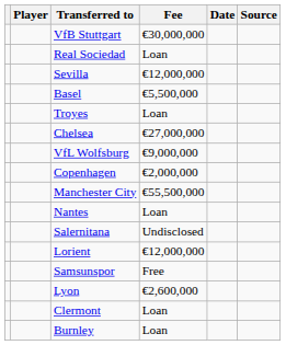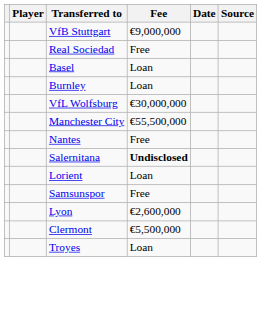 <table class="wikitable plainrowheaders sortable">
 <tr>
 <th></th>
 <th scope="col">Player</th>
 <th>Transferred to</th>
 <th style="width: 65px;">Fee</th>
 <th scope="col">Date</th>
 <th scope="col">Source</th>
 </tr>
 <tr>
 <td align="center"></td>
 <td></td>
 <td> <a href='#'>VfB Stuttgart</a></td>
-<td>€30,000,000</td>
+<td>€9,000,000</td>
 <td></td>
 <td></td>
 </tr>
 <tr>
 <td align="center"></td>
 <td></td>
 <td> <a href='#'>Real Sociedad</a></td>
+<td>Free</td>
+<td></td>
+<td></td>
+</tr>
+<tr>
+<td align="center"></td>
+<td></td>
+<td> <a href='#'>Basel</a></td>
 <td>Loan</td>
 <td></td>
 <td></td>
 </tr>
 <tr>
 <td align="center"></td>
 <td></td>
-<td> <a href='#'>Sevilla</a></td>
-<td>€12,000,000</td>
-<td></td>
-<td></td>
-</tr>
-<tr>
-<td align="center"></td>
-<td></td>
-<td> <a href='#'>Basel</a></td>
-<td>€5,500,000</td>
-<td></td>
-<td></td>
-</tr>
-<tr>
-<td align="center"></td>
-<td></td>
-<td> <a href='#'>Troyes</a></td>
+<td> <a href='#'>Burnley</a></td>
 <td>Loan</td>
-<td></td>
-<td></td>
-</tr>
-<tr>
-<td align="center"></td>
-<td></td>
-<td> <a href='#'>Chelsea</a></td>
-<td>€27,000,000</td>
 <td></td>
 <td></td>
 </tr>
 <tr>
 <td align=center></td>
 <td></td>
 <td> <a href='#'>VfL Wolfsburg</a></td>
-<td>€9,000,000</td>
-<td></td>
-<td></td>
-</tr>
-<tr>
-<td align="center"></td>
-<td></td>
-<td> <a href='#'>Copenhagen</a></td>
-<td>€2,000,000</td>
+<td>€30,000,000</td>
 <td></td>
 <td></td>
 </tr>
 <tr>
 <td align="center"></td>
 <td></td>
 <td> <a href='#'>Manchester City</a></td>
 <td>€55,500,000</td>
 <td></td>
 <td></td>
 </tr>
 <tr>
 <td align="center"></td>
 <td></td>
 <td> <a href='#'>Nantes</a></td>
-<td>Loan</td>
+<td>Free</td>
 <td></td>
 <td></td>
 </tr>
 <tr>
 <td align="center"></td>
 <td></td>
 <td> <a href='#'>Salernitana</a></td>
-<td>Undisclosed</td>
+<td><strong>Undisclosed</strong></td>
 <td></td>
 <td></td>
 </tr>
 <tr>
 <td align="center"></td>
 <td></td>
 <td> <a href='#'>Lorient</a></td>
-<td>€12,000,000</td>
+<td>Loan</td>
 <td></td>
 <td></td>
 </tr>
 <tr>
 <td align="center"></td>
 <td></td>
 <td> <a href='#'>Samsunspor</a></td>
 <td>Free</td>
 <td></td>
 <td></td>
 </tr>
 <tr>
 <td align="center"></td>
 <td></td>
 <td> <a href='#'>Lyon</a></td>
 <td>€2,600,000</td>
 <td></td>
 <td></td>
 </tr>
 <tr>
 <td align="center"></td>
 <td></td>
 <td> <a href='#'>Clermont</a></td>
-<td>Loan</td>
+<td>€5,500,000</td>
 <td></td>
 <td></td>
 </tr>
 <tr>
 <td align="center"></td>
 <td></td>
-<td> <a href='#'>Burnley</a></td>
+<td> <a href='#'>Troyes</a></td>
 <td>Loan</td>
 <td></td>
 <td></td>
 </tr>
 </table>
